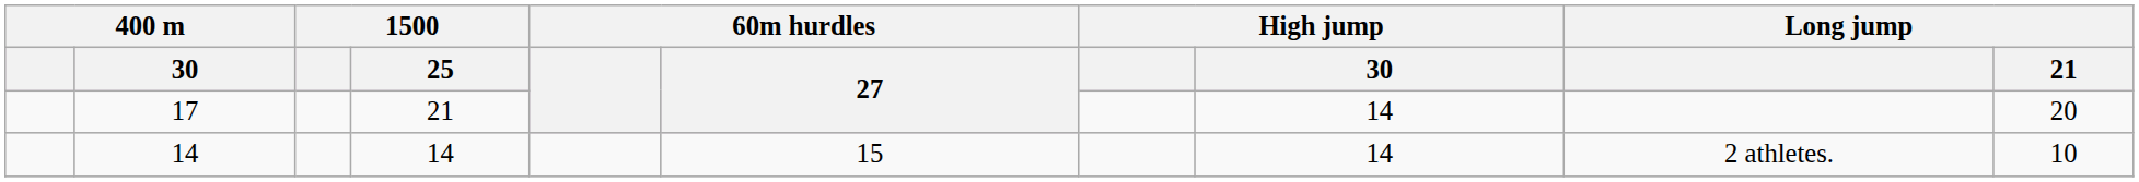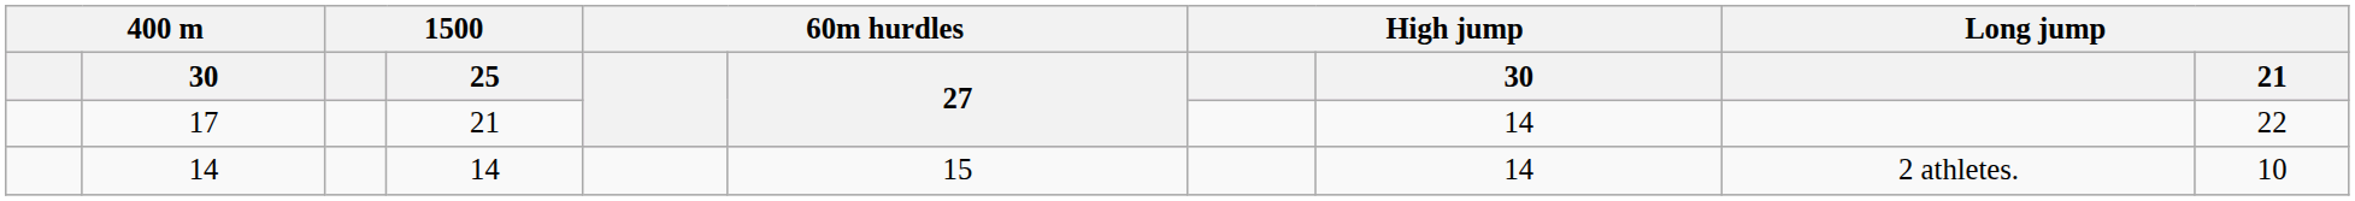 <table class="wikitable" width=100%>
 <tr>
 <th colspan="2">400 m</th>
 <th colspan="2">1500</th>
 <th colspan="2">60m hurdles</th>
 <th colspan="2">High jump</th>
 <th colspan="2">Long jump</th>
 </tr>
 <tr bgcolor="#ffddff">
 <th></th>
 <th>30</th>
 <th></th>
 <th>25</th>
 <th rowspan="2"><br></th>
 <th rowspan="2">27</th>
 <th></th>
 <th>30</th>
 <th></th>
 <th>21</th>
 </tr>
 <tr align="center">
 <td></td>
 <td>17</td>
 <td></td>
 <td>21</td>
 <td></td>
 <td>14</td>
 <td></td>
-<td>20</td>
+<td>22</td>
 </tr>
 <tr align="center">
 <td></td>
 <td>14</td>
 <td></td>
 <td>14</td>
 <td></td>
 <td>15</td>
 <td></td>
 <td>14</td>
 <td>2 athletes.</td>
 <td>10</td>
 </tr>
 </table>
